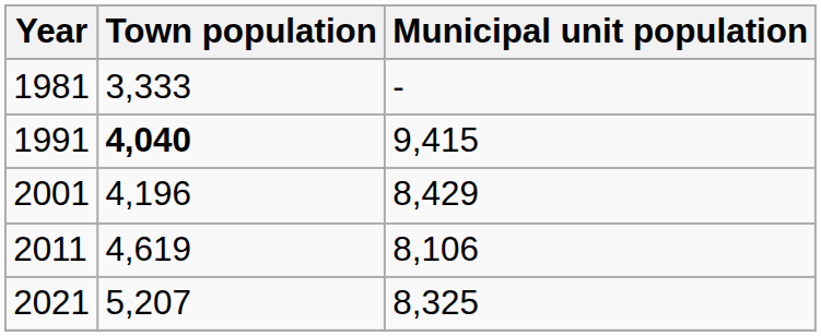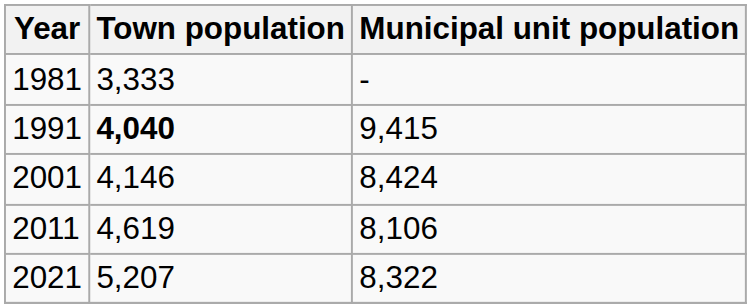 <table class=wikitable>
 <tr>
 <th>Year</th>
 <th>Town population</th>
 <th>Municipal unit population</th>
 </tr>
 <tr>
 <td>1981</td>
 <td>3,333</td>
 <td>-</td>
 </tr>
 <tr>
 <td>1991</td>
 <td><strong>4,040</strong></td>
 <td>9,415</td>
 </tr>
 <tr>
 <td>2001</td>
-<td>4,196</td>
-<td>8,429</td>
+<td>4,146</td>
+<td>8,424</td>
 </tr>
 <tr>
 <td>2011</td>
 <td>4,619</td>
 <td>8,106</td>
 </tr>
 <tr>
 <td>2021</td>
 <td>5,207</td>
-<td>8,325</td>
+<td>8,322</td>
 </tr>
 <tr>
 </tr>
 </table>
